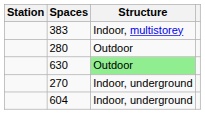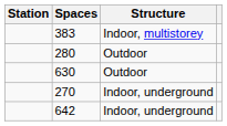 <table class="wikitable sortable">
 <tr>
 <th>Station</th>
 <th>Spaces</th>
 <th class="unsortable">Structure</th>
 <th class="unsortable"></th>
 </tr>
 <tr>
 <td></td>
 <td>383</td>
 <td>Indoor, <a href='#'>multistorey</a></td>
 <td></td>
 </tr>
 <tr>
 <td></td>
 <td>280</td>
 <td>Outdoor</td>
 <td></td>
 </tr>
 <tr>
 <td></td>
 <td>630</td>
-<td style="background: lightgreen;">Outdoor</td>
+<td>Outdoor</td>
 <td></td>
 </tr>
 <tr>
 <td></td>
 <td>270</td>
 <td>Indoor, underground</td>
 <td></td>
 </tr>
 <tr>
 <td></td>
-<td>604</td>
+<td>642</td>
 <td>Indoor, underground</td>
 <td></td>
 </tr>
 </table>
